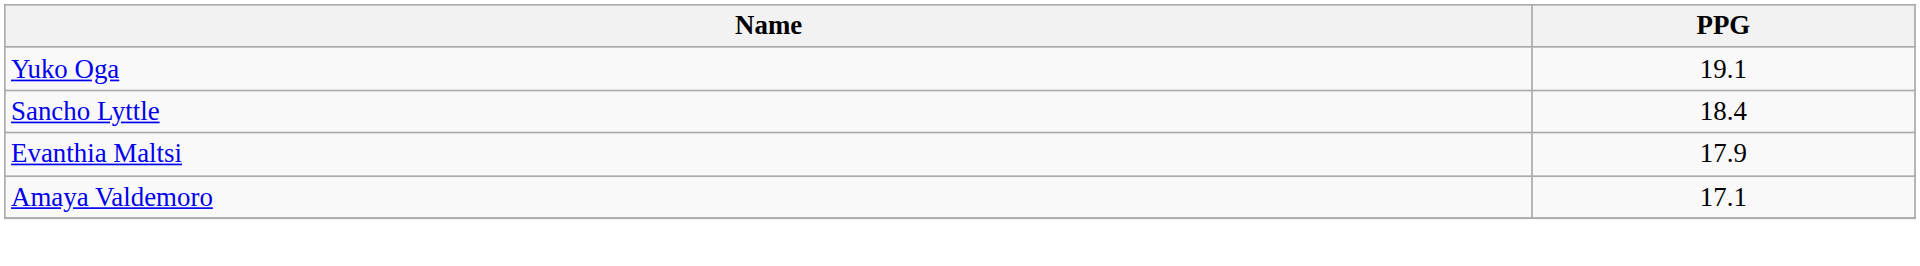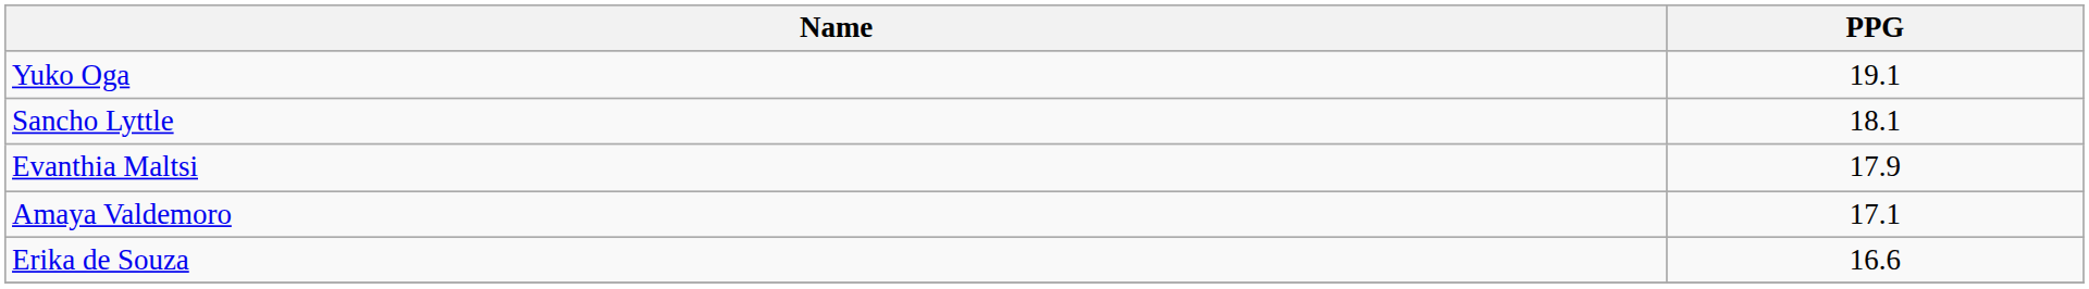 <table class=wikitable width="90%">
 <tr>
 <th width="80%">Name</th>
 <th width="20%">PPG</th>
 </tr>
 <tr>
 <td> <a href='#'>Yuko Oga</a></td>
 <td align=center>19.1</td>
 </tr>
 <tr>
 <td> <a href='#'>Sancho Lyttle</a></td>
-<td align=center>18.4</td>
+<td align=center>18.1</td>
 </tr>
 <tr>
 <td> <a href='#'>Evanthia Maltsi</a></td>
 <td align=center>17.9</td>
 </tr>
 <tr>
 <td> <a href='#'>Amaya Valdemoro</a></td>
 <td align=center>17.1</td>
 </tr>
 <tr>
+<td> <a href='#'>Erika de Souza</a></td>
+<td align=center>16.6</td>
+</tr>
+<tr>
 </tr>
 </table>
